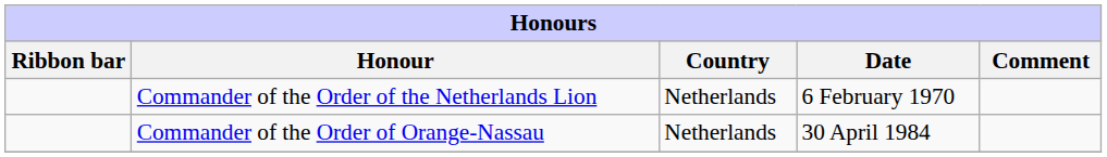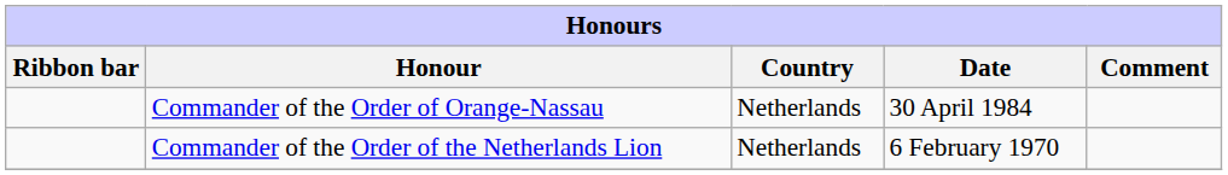 <table class="wikitable" style="width:60%;">
 <tr style="background:#ccf; text-align:center;">
 <td colspan=5><strong>Honours</strong></td>
 </tr>
 <tr>
 <th style="width:80px;">Ribbon bar</th>
 <th>Honour</th>
 <th>Country</th>
 <th>Date</th>
 <th>Comment</th>
 </tr>
 <tr>
 <td></td>
+<td><a href='#'>Commander</a> of the <a href='#'>Order of Orange-Nassau</a></td>
+<td>Netherlands</td>
+<td>30 April 1984</td>
+<td></td>
+</tr>
+<tr>
+<td></td>
 <td><a href='#'>Commander</a> of the <a href='#'>Order of the Netherlands Lion</a></td>
 <td>Netherlands</td>
 <td>6 February 1970</td>
 <td></td>
 </tr>
 <tr>
-<td></td>
-<td><a href='#'>Commander</a> of the <a href='#'>Order of Orange-Nassau</a></td>
-<td>Netherlands</td>
-<td>30 April 1984</td>
-<td></td>
-</tr>
-<tr>
 </tr>
 </table>
